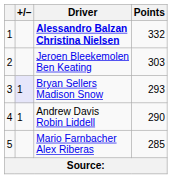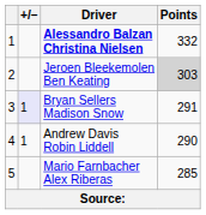 <table class="wikitable" style="font-size: 95%;">
 <tr>
 <th scope="col"></th>
 <th scope="col">+/–</th>
 <th scope="col">Driver</th>
 <th scope="col">Points</th>
 </tr>
 <tr>
 <td align=center>1</td>
 <td align="left"></td>
 <td><strong> <a href='#'>Alessandro Balzan</a><br> <a href='#'>Christina Nielsen</a></strong></td>
 <td align=right>332</td>
 </tr>
 <tr>
 <td align=center>2</td>
 <td align="left"></td>
 <td> <a href='#'>Jeroen Bleekemolen</a><br> <a href='#'>Ben Keating</a></td>
-<td align=right>303</td>
+<td align=right style="background: lightgrey;">303</td>
 </tr>
 <tr>
 <td align=center>3</td>
 <td align="left" style="background: lavender;"> 1</td>
 <td> <a href='#'>Bryan Sellers</a><br> <a href='#'>Madison Snow</a></td>
-<td align=right>293</td>
+<td align=right>291</td>
 </tr>
 <tr>
 <td align=center>4</td>
 <td align="left"> 1</td>
 <td> Andrew Davis<br> <a href='#'>Robin Liddell</a></td>
 <td align=right>290</td>
 </tr>
 <tr>
 <td align=center>5</td>
 <td align="left"></td>
 <td> <a href='#'>Mario Farnbacher</a><br> <a href='#'>Alex Riberas</a></td>
 <td align=right>285</td>
 </tr>
 <tr>
 <th colspan=5>Source:</th>
 </tr>
 </table>
